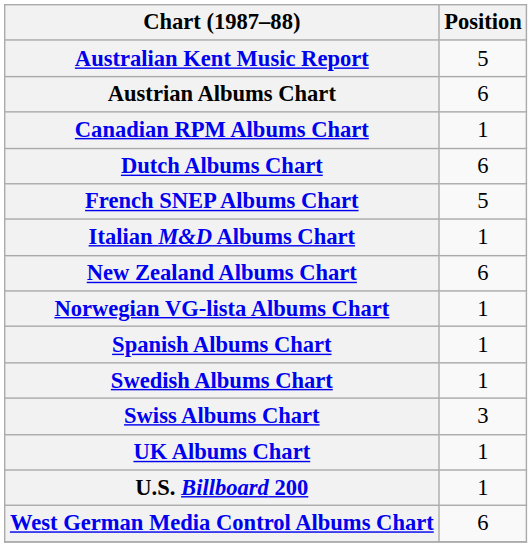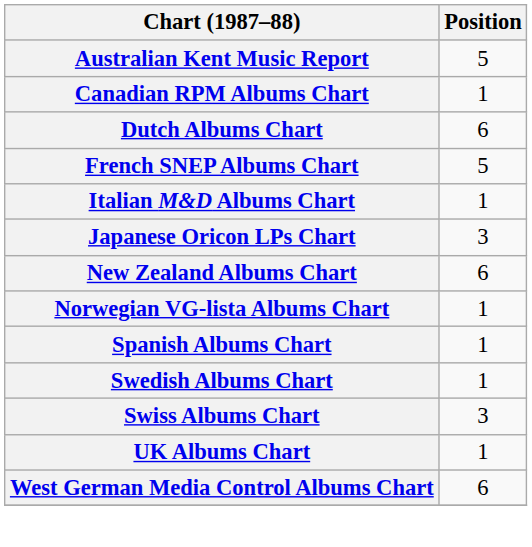 <table class="wikitable sortable plainrowheaders" style="text-align:center;">
 <tr>
 <th scope="col">Chart (1987–88)</th>
 <th scope="col">Position</th>
 </tr>
 <tr>
 <th scope="row"><a href='#'>Australian Kent Music Report</a></th>
 <td>5</td>
-</tr>
-<tr>
-<th scope="row">Austrian Albums Chart</th>
-<td>6</td>
 </tr>
 <tr>
 <th scope="row"><a href='#'>Canadian RPM Albums Chart</a></th>
 <td>1</td>
 </tr>
 <tr>
 <th scope="row"><a href='#'>Dutch Albums Chart</a></th>
 <td>6</td>
 </tr>
 <tr>
 <th scope="row"><a href='#'>French SNEP Albums Chart</a></th>
 <td>5</td>
 </tr>
 <tr>
 <th scope="row"><a href='#'>Italian <em>M&D</em> Albums Chart</a></th>
 <td>1</td>
+</tr>
+<tr>
+<th scope="row"><a href='#'>Japanese Oricon LPs Chart</a></th>
+<td>3</td>
 </tr>
 <tr>
 <th scope="row"><a href='#'>New Zealand Albums Chart</a></th>
 <td>6</td>
 </tr>
 <tr>
 <th scope="row"><a href='#'>Norwegian VG-lista Albums Chart</a></th>
 <td>1</td>
 </tr>
 <tr>
 <th scope="row"><a href='#'>Spanish Albums Chart</a></th>
 <td>1</td>
 </tr>
 <tr>
 <th scope="row"><a href='#'>Swedish Albums Chart</a></th>
 <td>1</td>
 </tr>
 <tr>
 <th scope="row"><a href='#'>Swiss Albums Chart</a></th>
 <td>3</td>
 </tr>
 <tr>
 <th scope="row"><a href='#'>UK Albums Chart</a></th>
 <td>1</td>
 </tr>
 <tr>
-<th scope="row">U.S. <a href='#'><em>Billboard</em> 200</a></th>
-<td>1</td>
-</tr>
-<tr>
 <th scope="row"><a href='#'>West German Media Control Albums Chart</a></th>
 <td>6</td>
 </tr>
 <tr>
 </tr>
 </table>
